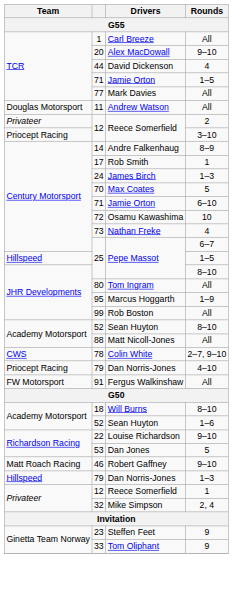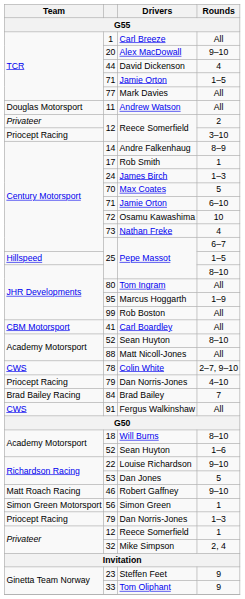 <table class="wikitable" style="font-size: 85%;">
 <tr>
 <th>Team</th>
 <th></th>
 <th>Drivers</th>
 <th>Rounds</th>
 </tr>
 <tr>
 <th colspan=4>G55</th>
 </tr>
 <tr>
 <td rowspan=5><a href='#'>TCR</a></td>
 <td align=center>1</td>
 <td> <a href='#'>Carl Breeze</a></td>
 <td align=center>All</td>
 </tr>
 <tr>
 <td align=center>20</td>
 <td> <a href='#'>Alex MacDowall</a></td>
 <td align=center>9–10</td>
 </tr>
 <tr>
 <td align=center>44</td>
 <td> David Dickenson</td>
 <td align=center>4</td>
 </tr>
 <tr>
 <td align=center>71</td>
 <td> <a href='#'>Jamie Orton</a></td>
 <td align=center>1–5</td>
 </tr>
 <tr>
 <td align=center>77</td>
 <td> Mark Davies</td>
 <td align=center>All</td>
 </tr>
 <tr>
 <td>Douglas Motorsport</td>
 <td align=center>11</td>
 <td> <a href='#'>Andrew Watson</a></td>
 <td align=center>All</td>
 </tr>
 <tr>
 <td><em>Privateer</em></td>
 <td align=center rowspan=2>12</td>
 <td rowspan=2> Reece Somerfield</td>
 <td align=center>2</td>
 </tr>
 <tr>
 <td>Priocept Racing</td>
 <td align="center">3–10</td>
 </tr>
 <tr>
 <td rowspan=8><a href='#'>Century Motorsport</a></td>
 <td align=center>14</td>
 <td> Andre Falkenhaug</td>
 <td align=center>8–9</td>
 </tr>
 <tr>
 <td align=center>17</td>
 <td> Rob Smith</td>
 <td align=center>1</td>
 </tr>
 <tr>
 <td align=center>24</td>
 <td> <a href='#'>James Birch</a></td>
 <td align=center>1–3</td>
 </tr>
 <tr>
 <td align=center>70</td>
 <td> <a href='#'>Max Coates</a></td>
 <td align=center>5</td>
 </tr>
 <tr>
 <td align=center>71</td>
 <td> <a href='#'>Jamie Orton</a></td>
 <td align=center>6–10</td>
 </tr>
 <tr>
 <td align=center>72</td>
 <td> Osamu Kawashima</td>
 <td align=center>10</td>
 </tr>
 <tr>
 <td align=center>73</td>
 <td> <a href='#'>Nathan Freke</a></td>
 <td align=center>4</td>
 </tr>
 <tr>
 <td align=center rowspan=3>25</td>
 <td rowspan=3> <a href='#'>Pepe Massot</a></td>
 <td align=center>6–7</td>
 </tr>
 <tr>
 <td><a href='#'>Hillspeed</a></td>
 <td align=center>1–5</td>
 </tr>
 <tr>
 <td rowspan=4><a href='#'>JHR Developments</a></td>
 <td align=center>8–10</td>
 </tr>
 <tr>
 <td align=center>80</td>
 <td> <a href='#'>Tom Ingram</a></td>
 <td align=center>All</td>
 </tr>
 <tr>
 <td align=center>95</td>
 <td> Marcus Hoggarth</td>
 <td align=center>1–9</td>
 </tr>
 <tr>
 <td align=center>99</td>
 <td> Rob Boston</td>
 <td align=center>All</td>
 </tr>
 <tr>
+<td><a href='#'>CBM Motorsport</a></td>
+<td align=center>41</td>
+<td> <a href='#'>Carl Boardley</a></td>
+<td align="center">All</td>
+</tr>
+<tr>
 <td rowspan=2>Academy Motorsport</td>
 <td align=center>52</td>
 <td> Sean Huyton</td>
 <td align=center>8–10</td>
 </tr>
 <tr>
 <td align=center>88</td>
 <td> Matt Nicoll-Jones</td>
 <td align=center>All</td>
 </tr>
 <tr>
 <td><a href='#'>CWS</a></td>
 <td align=center>78</td>
 <td> <a href='#'>Colin White</a></td>
 <td align="center">2–7, 9–10</td>
 </tr>
 <tr>
 <td>Priocept Racing</td>
 <td align=center>79</td>
 <td> Dan Norris-Jones</td>
 <td align=center>4–10</td>
 </tr>
 <tr>
-<td>FW Motorsport</td>
+<td>Brad Bailey Racing</td>
+<td align=center>84</td>
+<td> Brad Bailey</td>
+<td align=center>7</td>
+</tr>
+<tr>
+<td><a href='#'>CWS</a></td>
 <td align=center>91</td>
 <td> Fergus Walkinshaw</td>
 <td align=center>All</td>
 </tr>
 <tr>
 <th colspan=4>G50</th>
 </tr>
 <tr>
 <td rowspan=2>Academy Motorsport</td>
 <td align=center>18</td>
 <td> <a href='#'>Will Burns</a></td>
 <td align=center>8–10</td>
 </tr>
 <tr>
 <td align=center>52</td>
 <td> Sean Huyton</td>
 <td align=center>1–6</td>
 </tr>
 <tr>
 <td rowspan=2><a href='#'>Richardson Racing</a></td>
 <td align=center>22</td>
 <td> Louise Richardson</td>
 <td align=center>9–10</td>
 </tr>
 <tr>
 <td align=center>53</td>
 <td> Dan Jones</td>
 <td align=center>5</td>
 </tr>
 <tr>
 <td>Matt Roach Racing</td>
 <td align=center>46</td>
 <td> Robert Gaffney</td>
 <td align=center>9–10</td>
 </tr>
 <tr>
-<td><a href='#'>Hillspeed</a></td>
+<td>Simon Green Motorsport</td>
+<td align=center>56</td>
+<td> Simon Green</td>
+<td align=center>1</td>
+</tr>
+<tr>
+<td>Priocept Racing</td>
 <td align=center>79</td>
 <td> Dan Norris-Jones</td>
 <td align=center>1–3</td>
 </tr>
 <tr>
 <td rowspan=2><em>Privateer</em></td>
 <td align=center>12</td>
 <td> Reece Somerfield</td>
 <td align=center>1</td>
 </tr>
 <tr>
 <td align=center>32</td>
 <td> Mike Simpson</td>
 <td align=center>2, 4</td>
 </tr>
 <tr>
 <th colspan=4>Invitation</th>
 </tr>
 <tr>
 <td rowspan=2>Ginetta Team Norway</td>
 <td align=center>23</td>
 <td> Steffen Feet</td>
 <td align=center>9</td>
 </tr>
 <tr>
 <td align=center>33</td>
 <td> <a href='#'>Tom Oliphant</a></td>
 <td align=center>9</td>
 </tr>
 <tr>
 </tr>
 </table>
